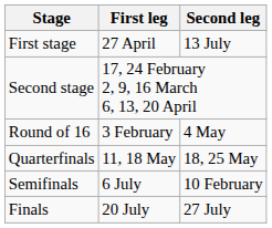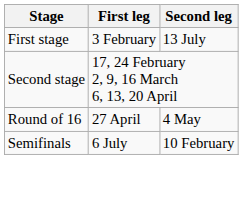 <table class="wikitable">
 <tr>
 <th>Stage</th>
 <th>First leg</th>
 <th>Second leg</th>
 </tr>
 <tr>
 <td>First stage</td>
-<td>27 April</td>
+<td>3 February</td>
 <td>13 July</td>
 </tr>
 <tr>
 <td>Second stage</td>
 <td colspan=2>17, 24 February<br>2, 9, 16 March<br>6, 13, 20 April</td>
 </tr>
 <tr>
 <td>Round of 16</td>
-<td>3 February</td>
+<td>27 April</td>
 <td>4 May</td>
-</tr>
-<tr>
-<td>Quarterfinals</td>
-<td>11, 18 May</td>
-<td>18, 25 May</td>
 </tr>
 <tr>
 <td>Semifinals</td>
 <td>6 July</td>
 <td>10 February</td>
 </tr>
-<tr>
-<td>Finals</td>
-<td>20 July</td>
-<td>27 July</td>
-</tr>
 </table>
